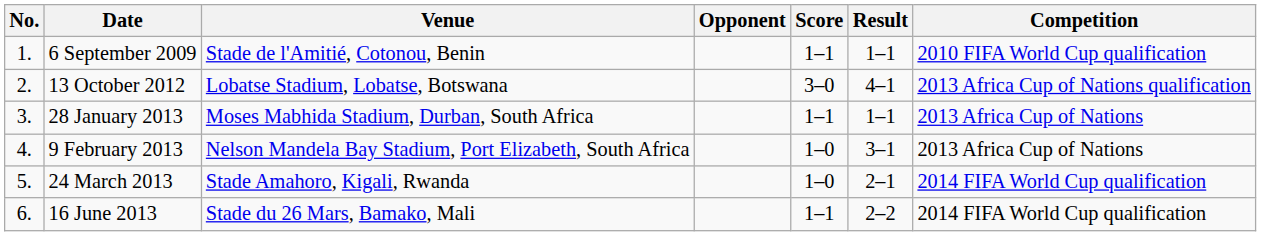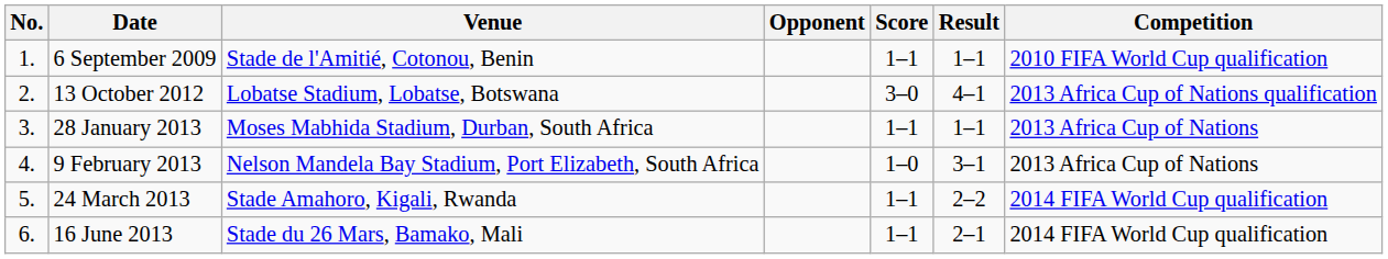 <table class="wikitable sortable">
 <tr>
 <th scope="col">No.</th>
 <th scope="col">Date</th>
 <th scope="col">Venue</th>
 <th scope="col">Opponent</th>
 <th scope="col">Score</th>
 <th scope="col">Result</th>
 <th scope="col">Competition</th>
 </tr>
 <tr>
 <td align="center">1.</td>
 <td>6 September 2009</td>
 <td><a href='#'>Stade de l'Amitié</a>, <a href='#'>Cotonou</a>, Benin</td>
 <td></td>
 <td align="center">1–1</td>
 <td align="center">1–1</td>
 <td><a href='#'>2010 FIFA World Cup qualification</a></td>
 </tr>
 <tr>
 <td align="center">2.</td>
 <td>13 October 2012</td>
 <td><a href='#'>Lobatse Stadium</a>, <a href='#'>Lobatse</a>, Botswana</td>
 <td></td>
 <td align="center">3–0</td>
 <td align="center">4–1</td>
 <td><a href='#'>2013 Africa Cup of Nations qualification</a></td>
 </tr>
 <tr>
 <td align="center">3.</td>
 <td>28 January 2013</td>
 <td><a href='#'>Moses Mabhida Stadium</a>, <a href='#'>Durban</a>, South Africa</td>
 <td></td>
 <td align="center">1–1</td>
 <td align="center">1–1</td>
 <td><a href='#'>2013 Africa Cup of Nations</a></td>
 </tr>
 <tr>
 <td align="center">4.</td>
 <td>9 February 2013</td>
 <td><a href='#'>Nelson Mandela Bay Stadium</a>, <a href='#'>Port Elizabeth</a>, South Africa</td>
 <td></td>
 <td align="center">1–0</td>
 <td align="center">3–1</td>
 <td>2013 Africa Cup of Nations</td>
 </tr>
 <tr>
 <td align="center">5.</td>
 <td>24 March 2013</td>
 <td><a href='#'>Stade Amahoro</a>, <a href='#'>Kigali</a>, Rwanda</td>
 <td></td>
-<td align="center">1–0</td>
-<td align="center">2–1</td>
+<td align="center">1–1</td>
+<td align="center">2–2</td>
 <td><a href='#'>2014 FIFA World Cup qualification</a></td>
 </tr>
 <tr>
 <td align="center">6.</td>
 <td>16 June 2013</td>
 <td><a href='#'>Stade du 26 Mars</a>, <a href='#'>Bamako</a>, Mali</td>
 <td></td>
 <td align="center">1–1</td>
-<td align="center">2–2</td>
+<td align="center">2–1</td>
 <td>2014 FIFA World Cup qualification</td>
 </tr>
 </table>
